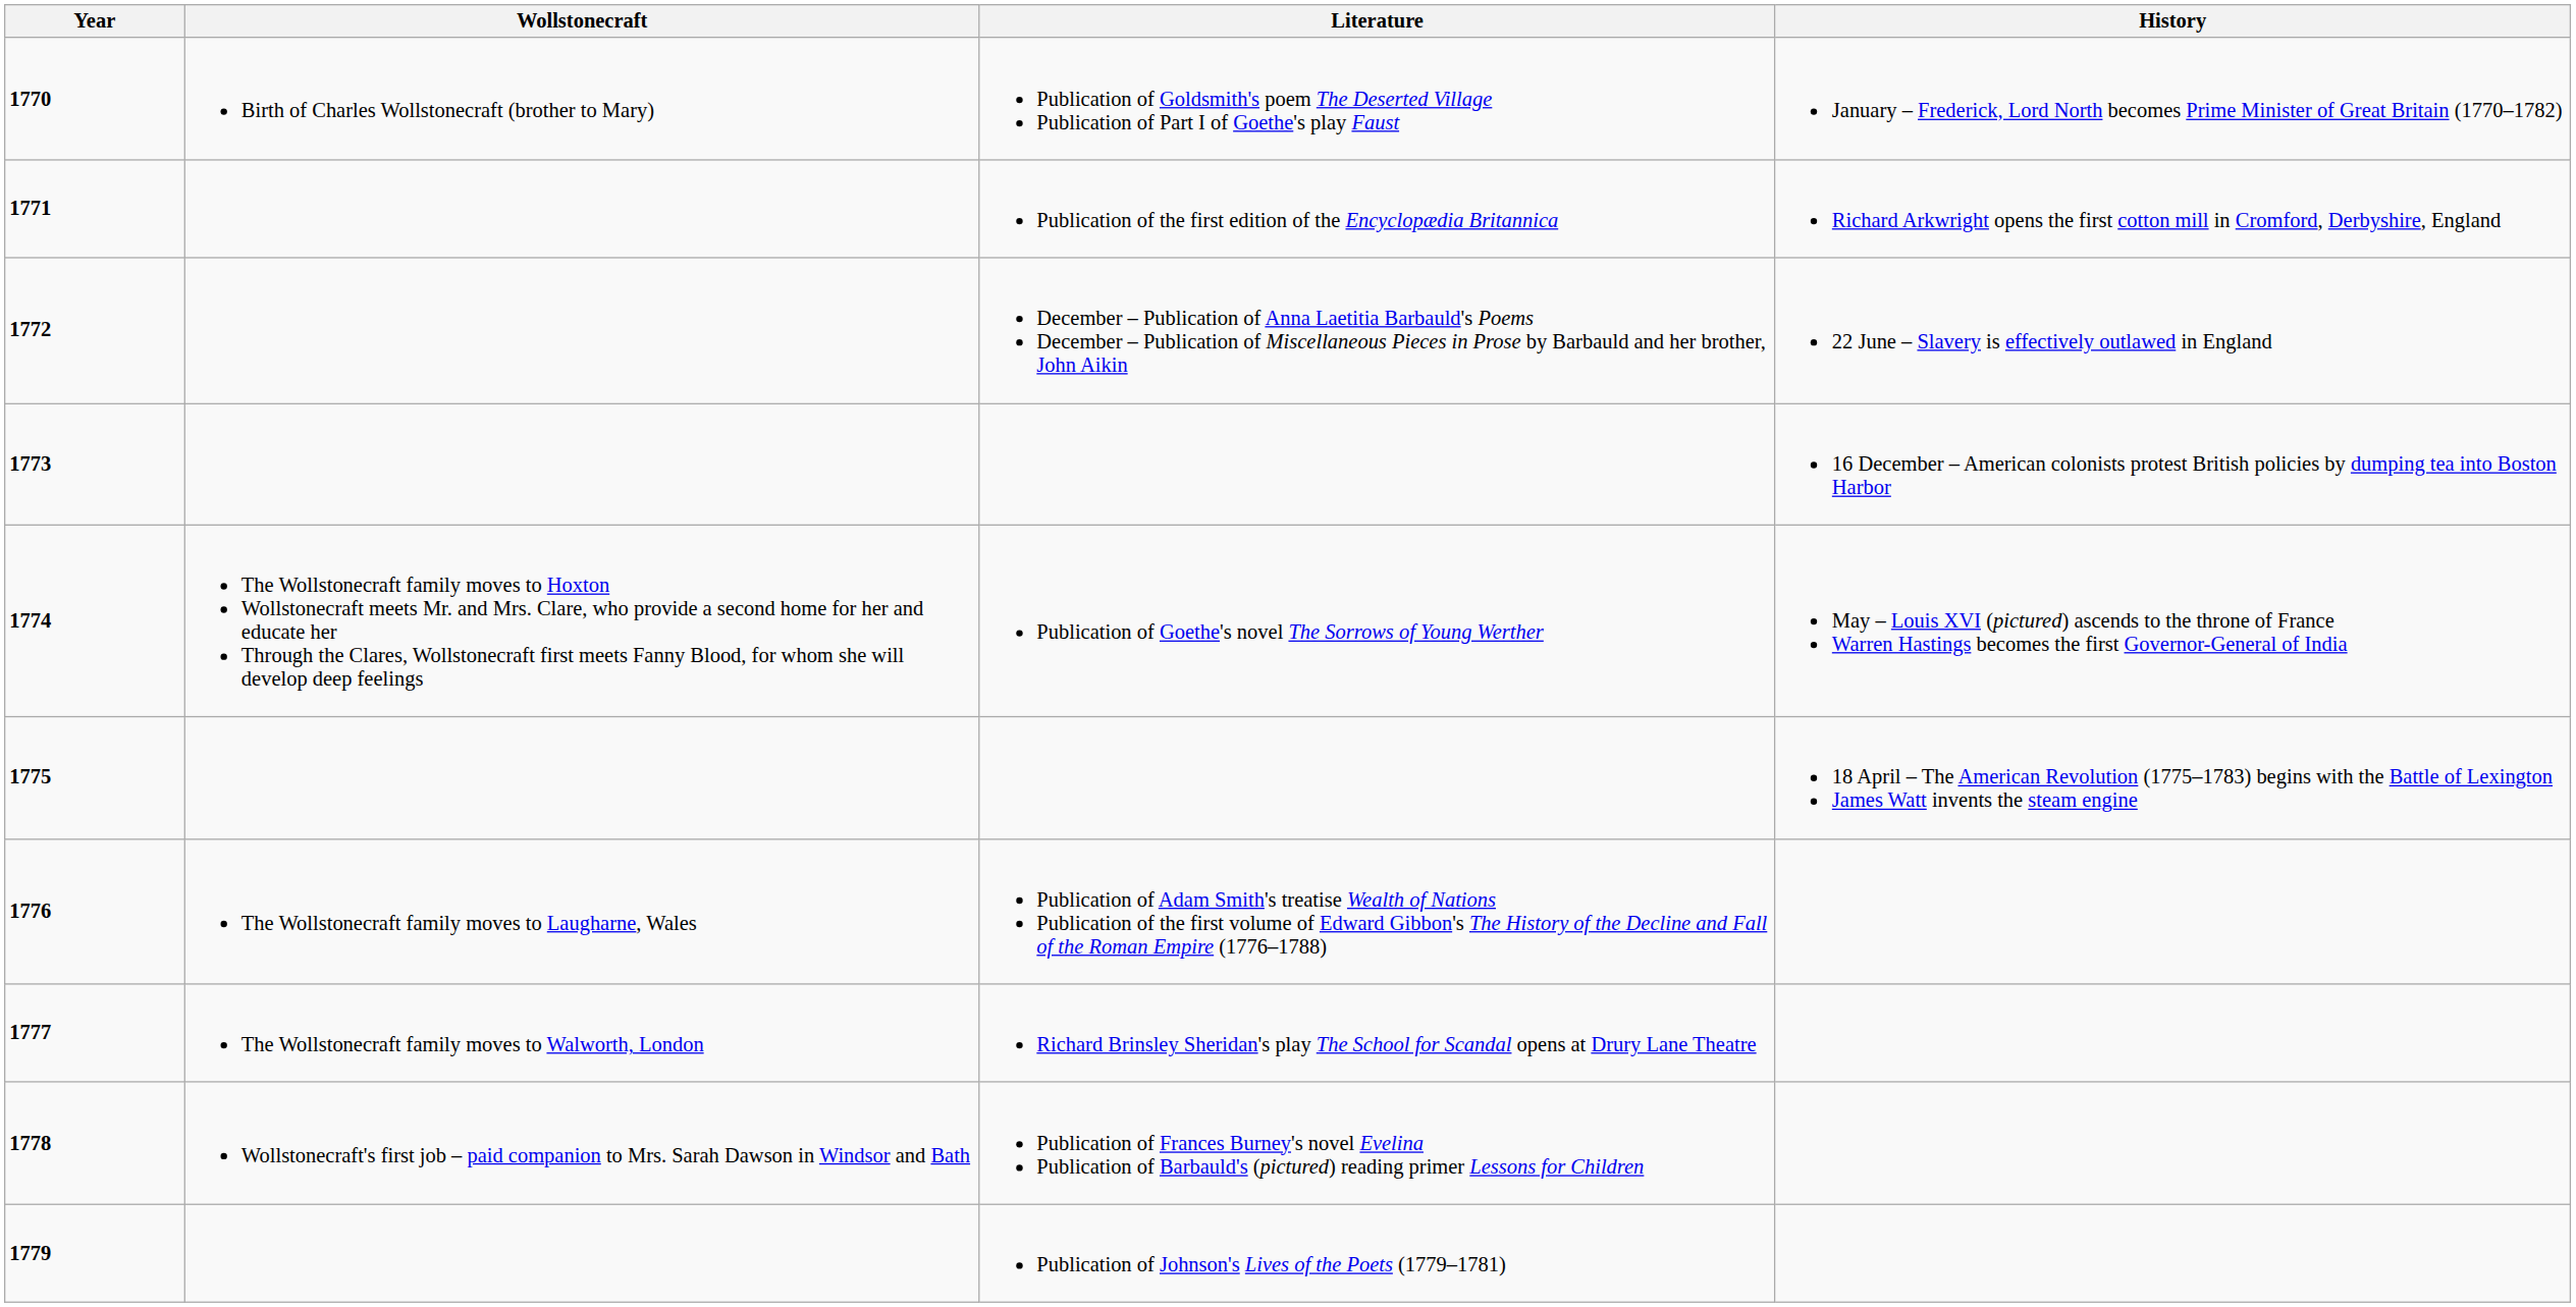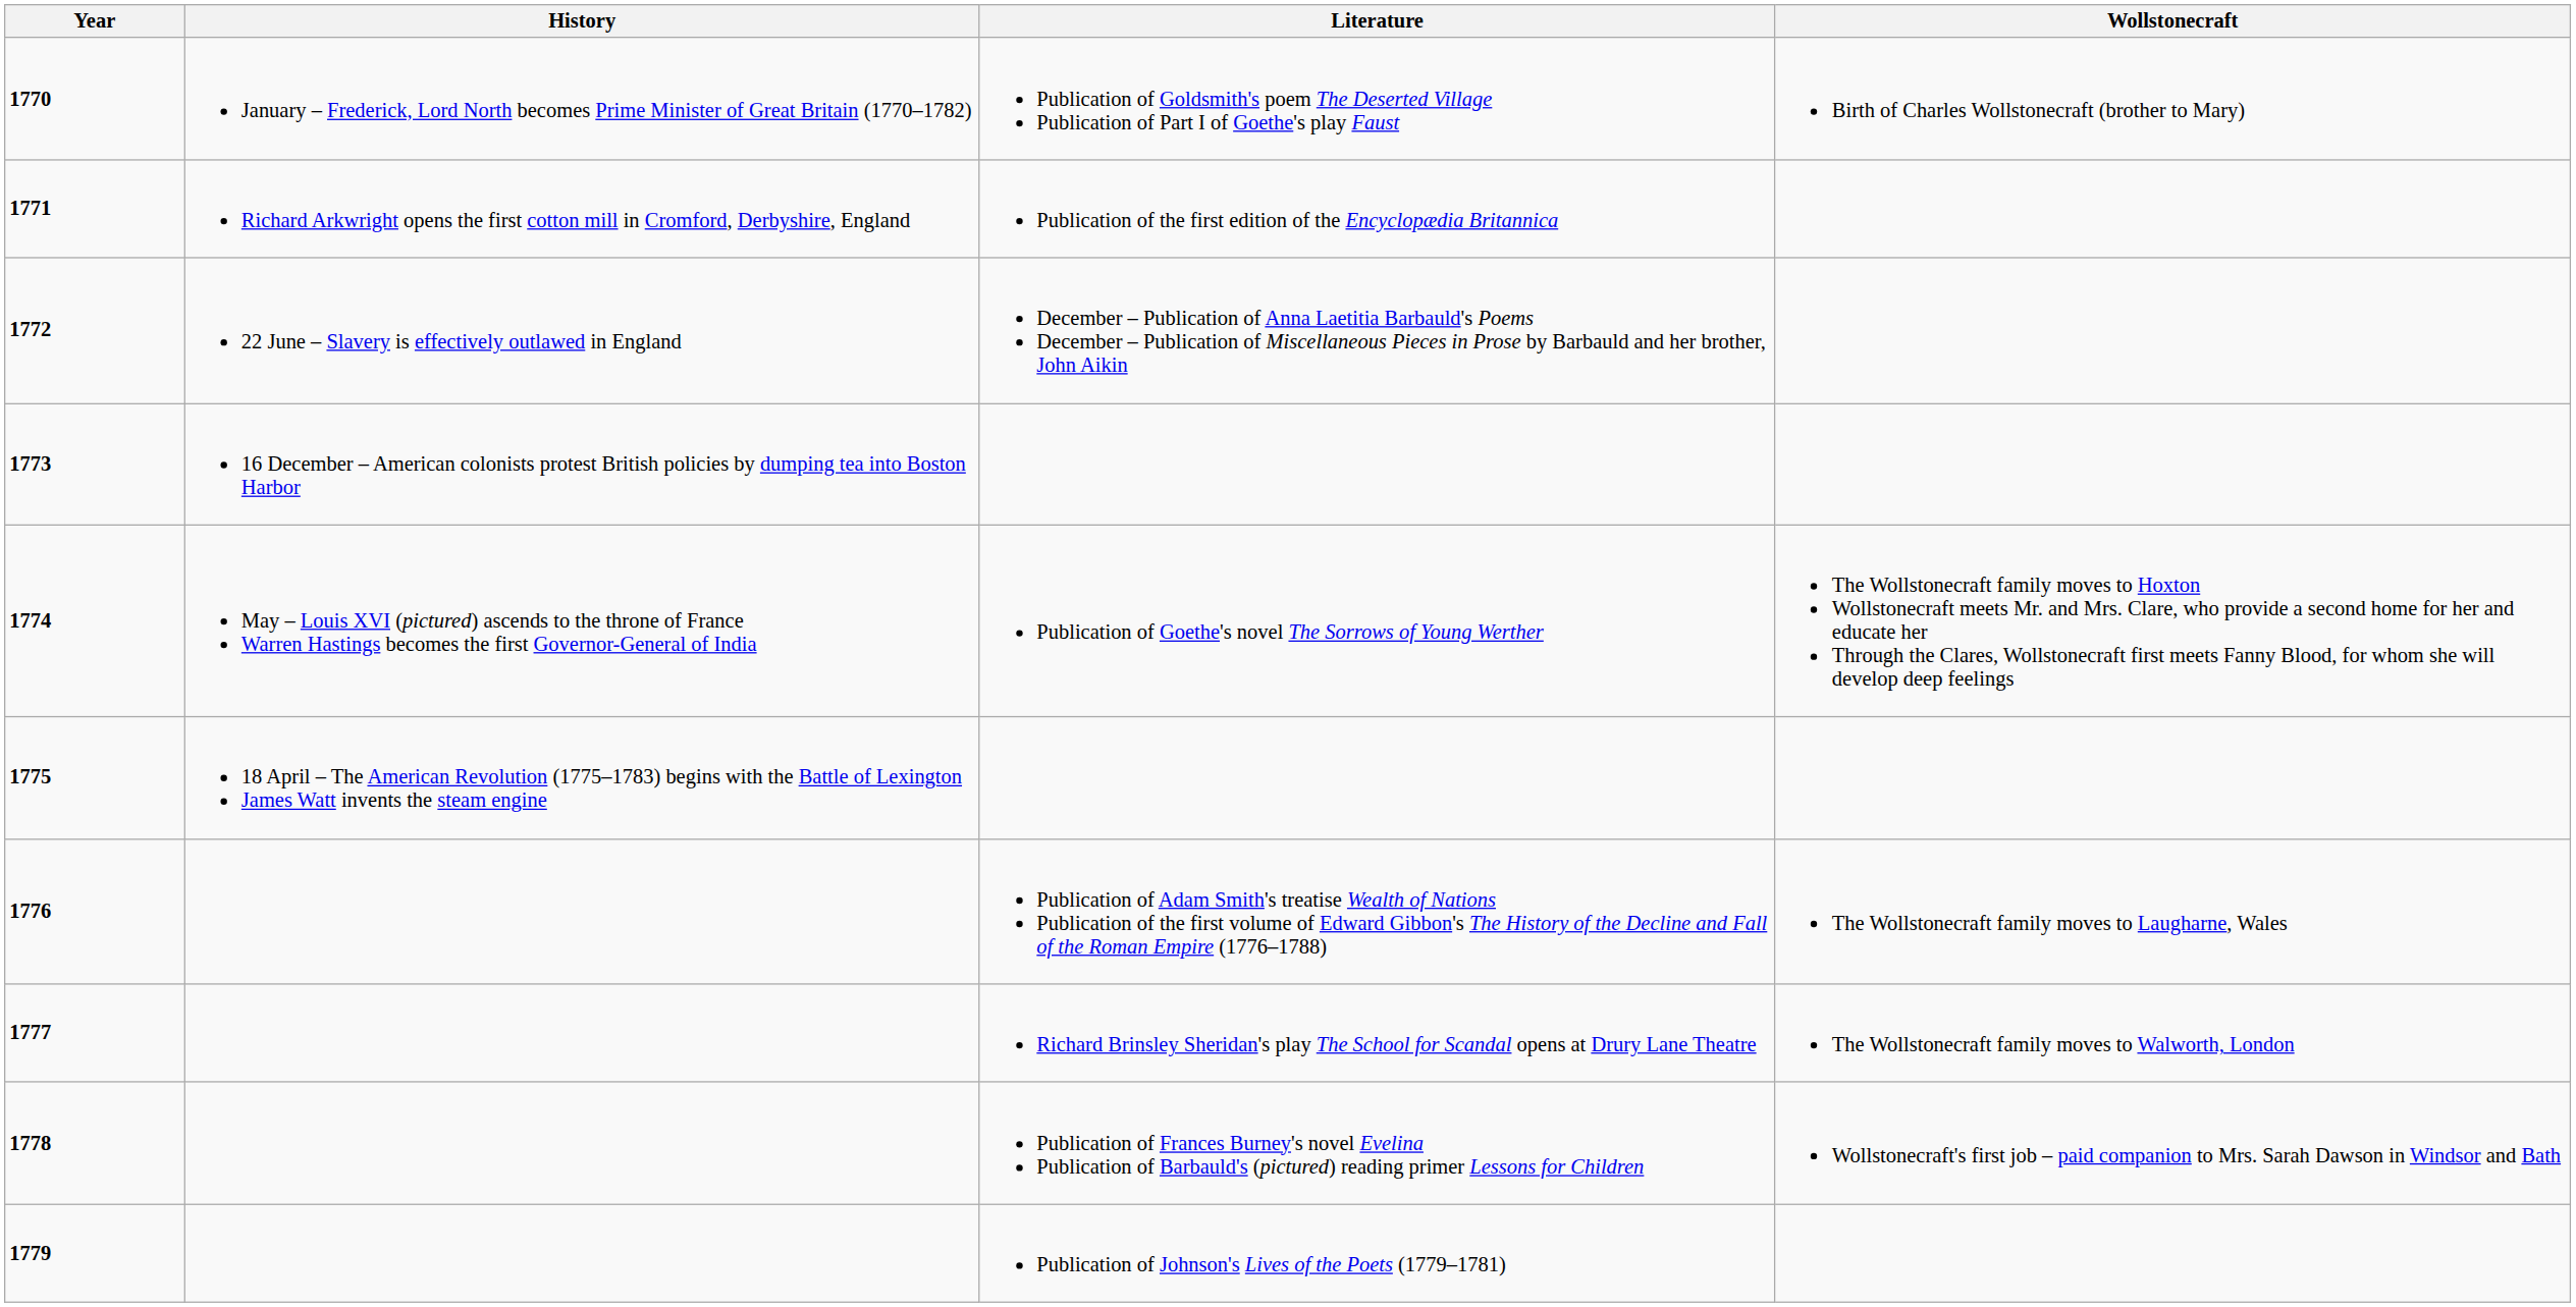 <table class="wikitable">
 <tr>
 <th>Year</th>
+<th width=31%>History</th>
+<th width=31%>Literature</th>
 <th width=31%>Wollstonecraft</th>
-<th width=31%>Literature</th>
-<th width=31%>History</th>
 </tr>
 <tr>
 <td><strong>1770</strong></td>
+<td><br><ul><li>January – <a href='#'>Frederick, Lord North</a> becomes <a href='#'>Prime Minister of Great Britain</a> (1770–1782)</li></ul></td>
+<td><br><ul><li>Publication of <a href='#'>Goldsmith's</a> poem <em><a href='#'>The Deserted Village</a></em></li><li>Publication of Part I of <a href='#'>Goethe</a>'s play <em><a href='#'>Faust</a></em></li></ul></td>
 <td><br><ul><li>Birth of Charles Wollstonecraft (brother to Mary)</li></ul></td>
-<td><br><ul><li>Publication of <a href='#'>Goldsmith's</a> poem <em><a href='#'>The Deserted Village</a></em></li><li>Publication of Part I of <a href='#'>Goethe</a>'s play <em><a href='#'>Faust</a></em></li></ul></td>
-<td><br><ul><li>January – <a href='#'>Frederick, Lord North</a> becomes <a href='#'>Prime Minister of Great Britain</a> (1770–1782)</li></ul></td>
 </tr>
 <tr>
 <td><strong>1771</strong></td>
+<td><br><ul><li><a href='#'>Richard Arkwright</a> opens the first <a href='#'>cotton mill</a> in <a href='#'>Cromford</a>, <a href='#'>Derbyshire</a>, England</li></ul></td>
+<td><br><ul><li>Publication of the first edition of the <em><a href='#'>Encyclopædia Britannica</a></em></li></ul></td>
 <td></td>
-<td><br><ul><li>Publication of the first edition of the <em><a href='#'>Encyclopædia Britannica</a></em></li></ul></td>
-<td><br><ul><li><a href='#'>Richard Arkwright</a> opens the first <a href='#'>cotton mill</a> in <a href='#'>Cromford</a>, <a href='#'>Derbyshire</a>, England</li></ul></td>
 </tr>
 <tr>
 <td><strong>1772</strong></td>
+<td><br><ul><li>22 June – <a href='#'>Slavery</a> is <a href='#'>effectively outlawed</a> in England</li></ul></td>
+<td><br><ul><li>December – Publication of <a href='#'>Anna Laetitia Barbauld</a>'s <em>Poems</em></li><li>December – Publication of <em>Miscellaneous Pieces in Prose</em> by Barbauld and her brother, <a href='#'>John Aikin</a></li></ul></td>
 <td></td>
-<td><br><ul><li>December – Publication of <a href='#'>Anna Laetitia Barbauld</a>'s <em>Poems</em></li><li>December – Publication of <em>Miscellaneous Pieces in Prose</em> by Barbauld and her brother, <a href='#'>John Aikin</a></li></ul></td>
-<td><br><ul><li>22 June – <a href='#'>Slavery</a> is <a href='#'>effectively outlawed</a> in England</li></ul></td>
 </tr>
 <tr>
 <td><strong>1773</strong></td>
+<td><br><ul><li>16 December – American colonists protest British policies by <a href='#'>dumping tea into Boston Harbor</a></li></ul></td>
 <td></td>
 <td></td>
-<td><br><ul><li>16 December – American colonists protest British policies by <a href='#'>dumping tea into Boston Harbor</a></li></ul></td>
 </tr>
 <tr>
 <td><strong>1774</strong></td>
+<td><br><ul><li>May – <a href='#'>Louis XVI</a> (<em>pictured</em>) ascends to the throne of France</li><li><a href='#'>Warren Hastings</a> becomes the first <a href='#'>Governor-General of India</a></li></ul></td>
+<td><br><ul><li>Publication of <a href='#'>Goethe</a>'s novel <em><a href='#'>The Sorrows of Young Werther</a></em></li></ul></td>
 <td><br><ul><li>The Wollstonecraft family moves to <a href='#'>Hoxton</a></li><li>Wollstonecraft meets Mr. and Mrs. Clare, who provide a second home for her and educate her</li><li>Through the Clares, Wollstonecraft first meets Fanny Blood, for whom she will develop deep feelings</li></ul></td>
-<td><br><ul><li>Publication of <a href='#'>Goethe</a>'s novel <em><a href='#'>The Sorrows of Young Werther</a></em></li></ul></td>
-<td><br><ul><li>May – <a href='#'>Louis XVI</a> (<em>pictured</em>) ascends to the throne of France</li><li><a href='#'>Warren Hastings</a> becomes the first <a href='#'>Governor-General of India</a></li></ul></td>
 </tr>
 <tr>
 <td><strong>1775</strong></td>
+<td><br><ul><li>18 April – The <a href='#'>American Revolution</a> (1775–1783) begins with the <a href='#'>Battle of Lexington</a></li><li><a href='#'>James Watt</a> invents the <a href='#'>steam engine</a></li></ul></td>
 <td></td>
 <td></td>
-<td><br><ul><li>18 April – The <a href='#'>American Revolution</a> (1775–1783) begins with the <a href='#'>Battle of Lexington</a></li><li><a href='#'>James Watt</a> invents the <a href='#'>steam engine</a></li></ul></td>
 </tr>
 <tr>
 <td><strong>1776</strong></td>
+<td></td>
+<td><br><ul><li>Publication of <a href='#'>Adam Smith</a>'s treatise <em><a href='#'>Wealth of Nations</a></em></li><li>Publication of the first volume of <a href='#'>Edward Gibbon</a>'s <em><a href='#'>The History of the Decline and Fall of the Roman Empire</a></em> (1776–1788)</li></ul></td>
 <td><br><ul><li>The Wollstonecraft family moves to <a href='#'>Laugharne</a>, Wales</li></ul></td>
-<td><br><ul><li>Publication of <a href='#'>Adam Smith</a>'s treatise <em><a href='#'>Wealth of Nations</a></em></li><li>Publication of the first volume of <a href='#'>Edward Gibbon</a>'s <em><a href='#'>The History of the Decline and Fall of the Roman Empire</a></em> (1776–1788)</li></ul></td>
-<td></td>
 </tr>
 <tr>
 <td><strong>1777</strong></td>
+<td></td>
+<td><br><ul><li><a href='#'>Richard Brinsley Sheridan</a>'s play <em><a href='#'>The School for Scandal</a></em> opens at <a href='#'>Drury Lane Theatre</a></li></ul></td>
 <td><br><ul><li>The Wollstonecraft family moves to <a href='#'>Walworth, London</a></li></ul></td>
-<td><br><ul><li><a href='#'>Richard Brinsley Sheridan</a>'s play <em><a href='#'>The School for Scandal</a></em> opens at <a href='#'>Drury Lane Theatre</a></li></ul></td>
-<td></td>
 </tr>
 <tr>
 <td><strong>1778</strong></td>
+<td></td>
+<td><br><ul><li>Publication of <a href='#'>Frances Burney</a>'s novel <em><a href='#'>Evelina</a></em></li><li>Publication of <a href='#'>Barbauld's</a> (<em>pictured</em>) reading primer <em><a href='#'>Lessons for Children</a></em></li></ul></td>
 <td><br><ul><li>Wollstonecraft's first job – <a href='#'>paid companion</a> to Mrs. Sarah Dawson in <a href='#'>Windsor</a> and <a href='#'>Bath</a></li></ul></td>
-<td><br><ul><li>Publication of <a href='#'>Frances Burney</a>'s novel <em><a href='#'>Evelina</a></em></li><li>Publication of <a href='#'>Barbauld's</a> (<em>pictured</em>) reading primer <em><a href='#'>Lessons for Children</a></em></li></ul></td>
-<td></td>
 </tr>
 <tr>
 <td><strong>1779</strong></td>
 <td></td>
 <td><br><ul><li>Publication of <a href='#'>Johnson's</a> <em><a href='#'>Lives of the Poets</a></em> (1779–1781)</li></ul></td>
 <td></td>
 </tr>
 </table>
